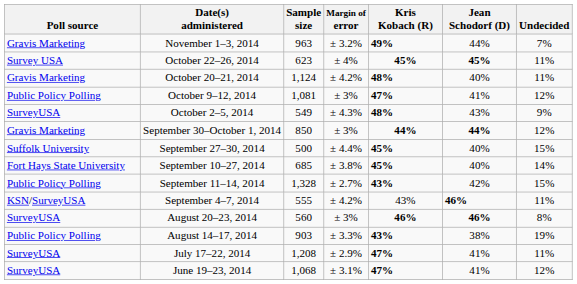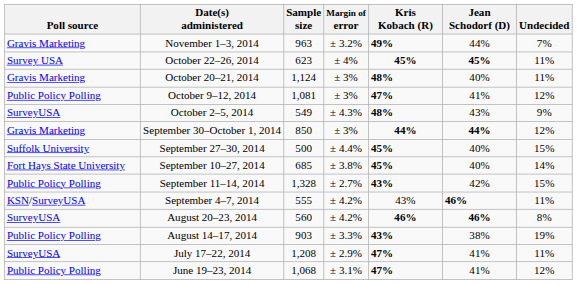 <table class="wikitable">
 <tr valign= bottom>
 <th style="width:190px;">Poll source</th>
 <th style="width:200px;">Date(s)<br>administered</th>
 <th class=small>Sample<br>size</th>
 <th><small>Margin of</small><br>error</th>
 <th style="width:100px;">Kris<br>Kobach (R)</th>
 <th style="width:100px;">Jean<br>Schodorf (D)</th>
 <th style="width:40px;">Undecided</th>
 </tr>
 <tr>
 <td><a href='#'>Gravis Marketing</a></td>
 <td align=center>November 1–3, 2014</td>
 <td align=center>963</td>
 <td align=center>± 3.2%</td>
 <td><strong>49%</strong></td>
 <td align=center>44%</td>
 <td align=center>7%</td>
 </tr>
 <tr>
 <td><a href='#'>Survey USA</a></td>
 <td align=center>October 22–26, 2014</td>
 <td align=center>623</td>
 <td align=center>± 4%</td>
 <td align=center><strong>45%</strong></td>
 <td align=center><strong>45%</strong></td>
 <td align=center>11%</td>
 </tr>
 <tr>
 <td><a href='#'>Gravis Marketing</a></td>
 <td align=center>October 20–21, 2014</td>
 <td align=center>1,124</td>
-<td align=center>± 4.2%</td>
+<td align=center>± 3%</td>
 <td><strong>48%</strong></td>
 <td align=center>40%</td>
 <td align=center>11%</td>
 </tr>
 <tr>
 <td><a href='#'>Public Policy Polling</a></td>
 <td align=center>October 9–12, 2014</td>
 <td align=center>1,081</td>
 <td align=center>± 3%</td>
 <td><strong>47%</strong></td>
 <td align=center>41%</td>
 <td align=center>12%</td>
 </tr>
 <tr>
 <td><a href='#'>SurveyUSA</a></td>
 <td align=center>October 2–5, 2014</td>
 <td align=center>549</td>
 <td align=center>± 4.3%</td>
 <td><strong>48%</strong></td>
 <td align=center>43%</td>
 <td align=center>9%</td>
 </tr>
 <tr>
 <td><a href='#'>Gravis Marketing</a></td>
 <td align=center>September 30–October 1, 2014</td>
 <td align=center>850</td>
 <td align=center>± 3%</td>
 <td align=center><strong>44%</strong></td>
 <td align=center><strong>44%</strong></td>
 <td align=center>12%</td>
 </tr>
 <tr>
 <td><a href='#'>Suffolk University</a></td>
 <td align=center>September 27–30, 2014</td>
 <td align=center>500</td>
 <td align=center>± 4.4%</td>
 <td><strong>45%</strong></td>
 <td align=center>40%</td>
 <td align=center>15%</td>
 </tr>
 <tr>
 <td><a href='#'>Fort Hays State University</a></td>
 <td align=center>September 10–27, 2014</td>
 <td align=center>685</td>
 <td align=center>± 3.8%</td>
 <td><strong>45%</strong></td>
 <td align=center>40%</td>
 <td align=center>14%</td>
 </tr>
 <tr>
 <td><a href='#'>Public Policy Polling</a></td>
 <td align=center>September 11–14, 2014</td>
 <td align=center>1,328</td>
 <td align=center>± 2.7%</td>
 <td><strong>43%</strong></td>
 <td align=center>42%</td>
 <td align=center>15%</td>
 </tr>
 <tr>
 <td><a href='#'>KSN</a>/<a href='#'>SurveyUSA</a></td>
 <td align=center>September 4–7, 2014</td>
 <td align=center>555</td>
 <td align=center>± 4.2%</td>
 <td align=center>43%</td>
 <td><strong>46%</strong></td>
 <td align=center>11%</td>
 </tr>
 <tr>
 <td><a href='#'>SurveyUSA</a></td>
 <td align=center>August 20–23, 2014</td>
 <td align=center>560</td>
-<td align=center>± 3%</td>
+<td align=center>± 4.2%</td>
 <td align=center><strong>46%</strong></td>
 <td align=center><strong>46%</strong></td>
 <td align=center>8%</td>
 </tr>
 <tr>
 <td><a href='#'>Public Policy Polling</a></td>
 <td align=center>August 14–17, 2014</td>
 <td align=center>903</td>
 <td align=center>± 3.3%</td>
 <td><strong>43%</strong></td>
 <td align=center>38%</td>
 <td align=center>19%</td>
 </tr>
 <tr>
 <td><a href='#'>SurveyUSA</a></td>
 <td align=center>July 17–22, 2014</td>
 <td align=center>1,208</td>
 <td align=center>± 2.9%</td>
 <td><strong>47%</strong></td>
 <td align=center>41%</td>
 <td align=center>11%</td>
 </tr>
 <tr>
-<td><a href='#'>SurveyUSA</a></td>
+<td><a href='#'>Public Policy Polling</a></td>
 <td align=center>June 19–23, 2014</td>
 <td align=center>1,068</td>
 <td align=center>± 3.1%</td>
 <td><strong>47%</strong></td>
 <td align=center>41%</td>
 <td align=center>12%</td>
 </tr>
 </table>
